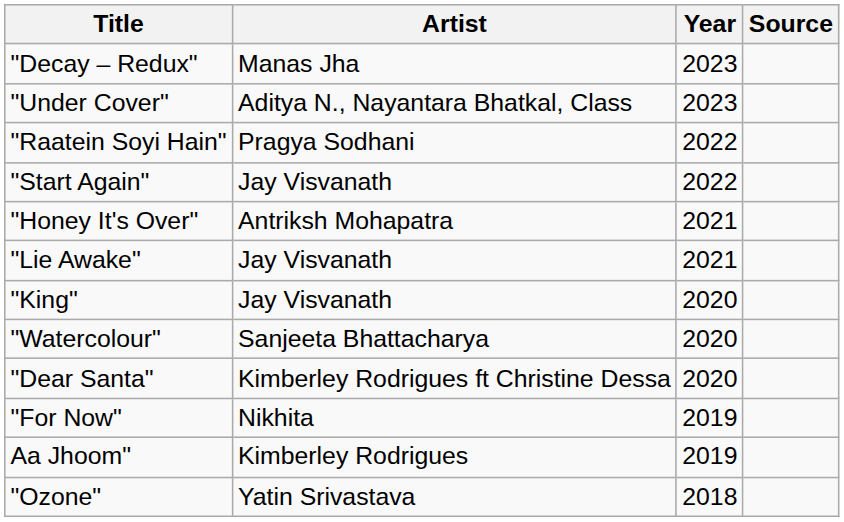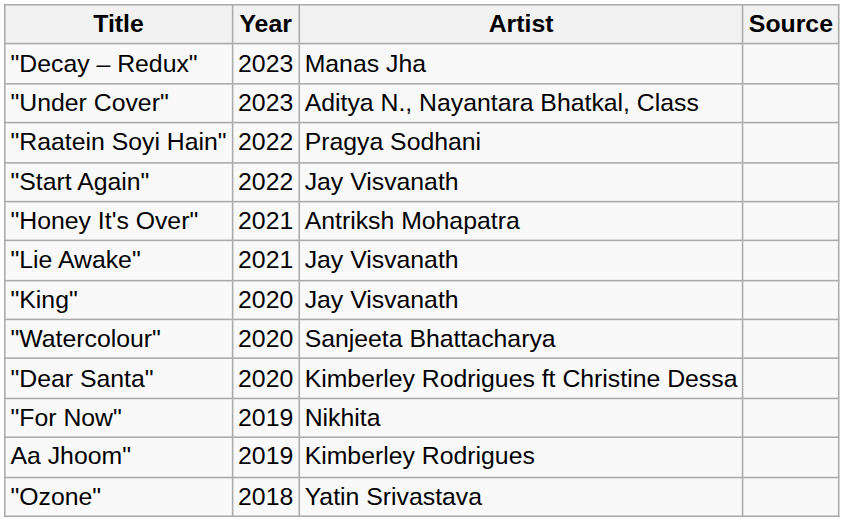 <table class="wikitable">
 <tr>
 <th>Title</th>
+<th>Year</th>
 <th>Artist</th>
-<th>Year</th>
 <th>Source</th>
 </tr>
 <tr>
 <td>"Decay – Redux"</td>
+<td>2023</td>
 <td>Manas Jha</td>
-<td>2023</td>
 <td></td>
 </tr>
 <tr>
 <td>"Under Cover"</td>
+<td>2023</td>
 <td>Aditya N., Nayantara Bhatkal, Class</td>
-<td>2023</td>
 <td></td>
 </tr>
 <tr>
 <td>"Raatein Soyi Hain"</td>
+<td>2022</td>
 <td>Pragya Sodhani</td>
-<td>2022</td>
 <td></td>
 </tr>
 <tr>
 <td>"Start Again"</td>
+<td>2022</td>
 <td>Jay Visvanath</td>
-<td>2022</td>
 <td></td>
 </tr>
 <tr>
 <td>"Honey It's Over"</td>
+<td>2021</td>
 <td>Antriksh Mohapatra</td>
-<td>2021</td>
 <td></td>
 </tr>
 <tr>
 <td>"Lie Awake"</td>
+<td>2021</td>
 <td>Jay Visvanath</td>
-<td>2021</td>
 <td></td>
 </tr>
 <tr>
 <td>"King"</td>
+<td>2020</td>
 <td>Jay Visvanath</td>
-<td>2020</td>
 <td></td>
 </tr>
 <tr>
 <td>"Watercolour"</td>
+<td>2020</td>
 <td>Sanjeeta Bhattacharya</td>
-<td>2020</td>
 <td></td>
 </tr>
 <tr>
 <td>"Dear Santa"</td>
+<td>2020</td>
 <td>Kimberley Rodrigues ft Christine Dessa</td>
-<td>2020</td>
 <td></td>
 </tr>
 <tr>
 <td>"For Now"</td>
+<td>2019</td>
 <td>Nikhita</td>
-<td>2019</td>
 <td></td>
 </tr>
 <tr>
 <td>Aa Jhoom"</td>
+<td>2019</td>
 <td>Kimberley Rodrigues</td>
-<td>2019</td>
 <td></td>
 </tr>
 <tr>
 <td>"Ozone"</td>
+<td>2018</td>
 <td>Yatin Srivastava</td>
-<td>2018</td>
 <td></td>
 </tr>
 </table>
